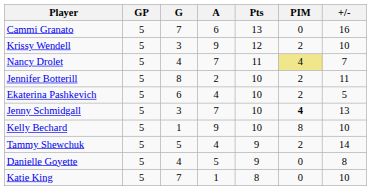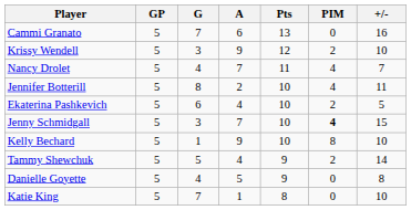 <table class="wikitable sortable" style="text-align:center;">
 <tr>
 <th width="175px">Player</th>
 <th width="50px">GP</th>
 <th width="50px">G</th>
 <th width="50px">A</th>
 <th width="60px">Pts</th>
 <th width="60px">PIM</th>
 <th width="60px">+/-</th>
 </tr>
 <tr align=center>
 <td align=left> <a href='#'>Cammi Granato</a></td>
 <td>5</td>
 <td>7</td>
 <td>6</td>
 <td>13</td>
 <td>0</td>
 <td>16</td>
 </tr>
 <tr align=center>
 <td align=left> <a href='#'>Krissy Wendell</a></td>
 <td>5</td>
 <td>3</td>
 <td>9</td>
 <td>12</td>
 <td>2</td>
 <td>10</td>
 </tr>
 <tr align=center>
 <td align=left> <a href='#'>Nancy Drolet</a></td>
 <td>5</td>
 <td>4</td>
 <td>7</td>
 <td>11</td>
-<td style="background: khaki;">4</td>
+<td>4</td>
 <td>7</td>
 </tr>
 <tr align=center>
 <td align=left> <a href='#'>Jennifer Botterill</a></td>
 <td>5</td>
 <td>8</td>
 <td>2</td>
 <td>10</td>
-<td>2</td>
+<td>4</td>
 <td>11</td>
 </tr>
 <tr align=center>
 <td align=left> <a href='#'>Ekaterina Pashkevich</a></td>
 <td>5</td>
 <td>6</td>
 <td>4</td>
 <td>10</td>
 <td>2</td>
 <td>5</td>
 </tr>
 <tr align=center>
 <td align=left> <a href='#'>Jenny Schmidgall</a></td>
 <td>5</td>
 <td>3</td>
 <td>7</td>
 <td>10</td>
 <td><strong>4</strong></td>
-<td>13</td>
+<td>15</td>
 </tr>
 <tr align=center>
 <td align=left> <a href='#'>Kelly Bechard</a></td>
 <td>5</td>
 <td>1</td>
 <td>9</td>
 <td>10</td>
 <td>8</td>
 <td>10</td>
 </tr>
 <tr align=center>
 <td align=left> <a href='#'>Tammy Shewchuk</a></td>
 <td>5</td>
 <td>5</td>
 <td>4</td>
 <td>9</td>
 <td>2</td>
 <td>14</td>
 </tr>
 <tr align=center>
 <td align=left> <a href='#'>Danielle Goyette</a></td>
 <td>5</td>
 <td>4</td>
 <td>5</td>
 <td>9</td>
 <td>0</td>
 <td>8</td>
 </tr>
 <tr align=center>
 <td align=left> <a href='#'>Katie King</a></td>
 <td>5</td>
 <td>7</td>
 <td>1</td>
 <td>8</td>
 <td>0</td>
 <td>10</td>
 </tr>
 </table>
